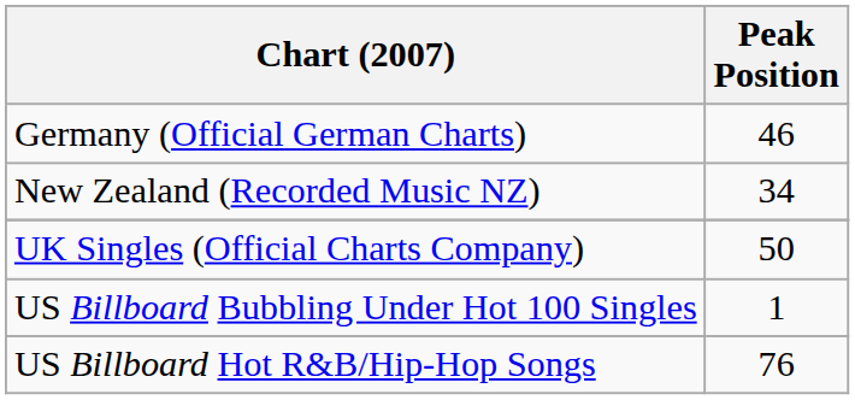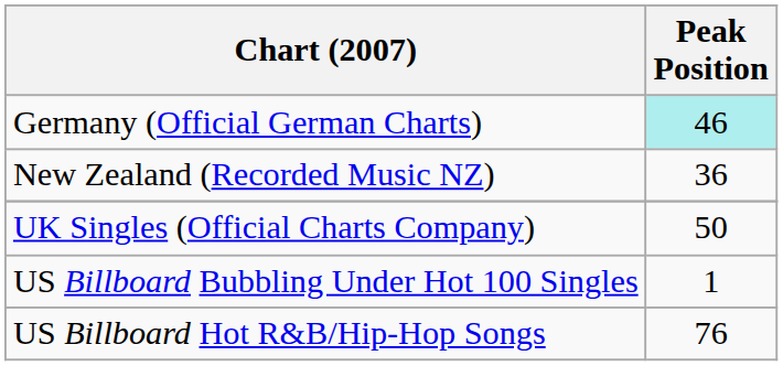 <table class="wikitable">
 <tr>
 <th align="left">Chart (2007)</th>
 <th align="left">Peak<br>Position</th>
 </tr>
 <tr>
 <td>Germany (<a href='#'>Official German Charts</a>)</td>
-<td align="center">46</td>
+<td align="center" style="background: paleturquoise;">46</td>
 </tr>
 <tr>
 <td>New Zealand (<a href='#'>Recorded Music NZ</a>)</td>
-<td align="center">34</td>
+<td align="center">36</td>
 </tr>
 <tr>
 </tr>
 <tr>
 <td align="left"><a href='#'>UK Singles</a> (<a href='#'>Official Charts Company</a>)</td>
 <td align="center">50</td>
 </tr>
 <tr>
 <td align="left">US <a href='#'><em>Billboard</em></a> <a href='#'>Bubbling Under Hot 100 Singles</a></td>
 <td align="center">1</td>
 </tr>
 <tr>
 <td align="left">US <em>Billboard</em> <a href='#'>Hot R&B/Hip-Hop Songs</a></td>
 <td align="center">76</td>
 </tr>
 </table>
